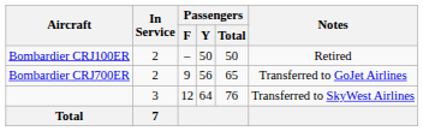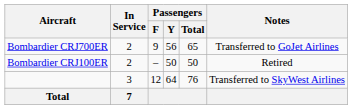 <table class="wikitable" style="margin:0.5em auto; text-align:center">
 <tr>
 <th rowspan="2">Aircraft</th>
 <th rowspan="2">In <br> Service</th>
 <th colspan="3">Passengers</th>
 <th rowspan="2">Notes</th>
 </tr>
 <tr>
 <th><abbr>F</abbr></th>
 <th><abbr>Y</abbr></th>
 <th>Total</th>
 </tr>
 <tr>
+<td><a href='#'>Bombardier CRJ700ER</a></td>
+<td>2</td>
+<td>9</td>
+<td>56</td>
+<td>65</td>
+<td>Transferred to <a href='#'>GoJet Airlines</a></td>
+</tr>
+<tr>
 <td><a href='#'>Bombardier CRJ100ER</a></td>
 <td>2</td>
 <td>–</td>
 <td>50</td>
 <td>50</td>
 <td>Retired</td>
-</tr>
-<tr>
-<td><a href='#'>Bombardier CRJ700ER</a></td>
-<td>2</td>
-<td>9</td>
-<td>56</td>
-<td>65</td>
-<td>Transferred to <a href='#'>GoJet Airlines</a></td>
 </tr>
 <tr>
 <td></td>
 <td>3</td>
 <td>12</td>
 <td>64</td>
 <td>76</td>
 <td>Transferred to <a href='#'>SkyWest Airlines</a></td>
 </tr>
 <tr>
 <th>Total</th>
 <th>7</th>
 <th colspan="3"></th>
 <th></th>
 </tr>
 </table>
